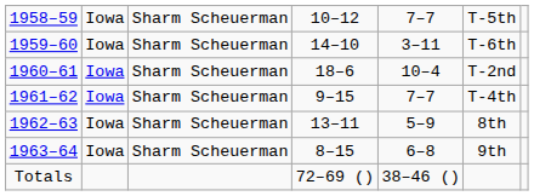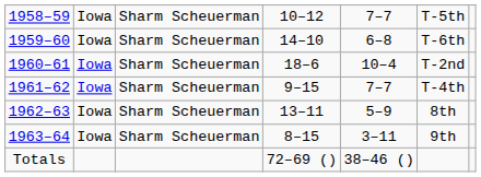 <table class="wikitable" style="text-align:center">
 <tr>
 <td><a href='#'>1958–59</a></td>
 <td>Iowa</td>
 <td>Sharm Scheuerman</td>
 <td>10–12</td>
 <td>7–7</td>
 <td>T-5th</td>
 <td></td>
 </tr>
 <tr>
 <td><a href='#'>1959–60</a></td>
 <td>Iowa</td>
 <td>Sharm Scheuerman</td>
 <td>14–10</td>
-<td>3–11</td>
+<td>6–8</td>
 <td>T-6th</td>
 <td></td>
 </tr>
 <tr>
 <td><a href='#'>1960–61</a></td>
 <td><a href='#'>Iowa</a></td>
 <td>Sharm Scheuerman</td>
 <td>18–6</td>
 <td>10–4</td>
 <td>T-2nd</td>
 <td></td>
 </tr>
 <tr>
 <td><a href='#'>1961–62</a></td>
 <td><a href='#'>Iowa</a></td>
 <td>Sharm Scheuerman</td>
 <td>9–15</td>
 <td>7–7</td>
 <td>T-4th</td>
 <td></td>
 </tr>
 <tr>
 <td><a href='#'>1962–63</a></td>
 <td>Iowa</td>
 <td>Sharm Scheuerman</td>
 <td>13–11</td>
 <td>5–9</td>
 <td>8th</td>
 <td></td>
 </tr>
 <tr>
 <td><a href='#'>1963–64</a></td>
 <td>Iowa</td>
 <td>Sharm Scheuerman</td>
 <td>8–15</td>
-<td>6–8</td>
+<td>3–11</td>
 <td>9th</td>
 <td></td>
 </tr>
 <tr>
 <td>Totals</td>
 <td></td>
 <td></td>
 <td>72–69 ()</td>
 <td>38–46 ()</td>
 <td></td>
 <td></td>
 </tr>
 </table>
